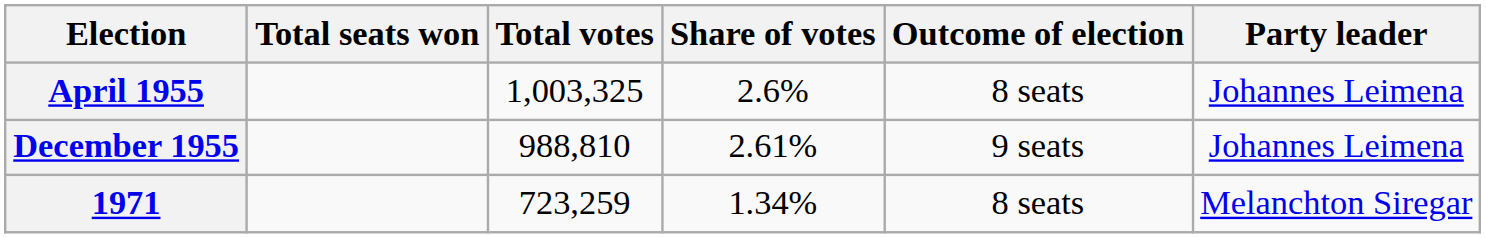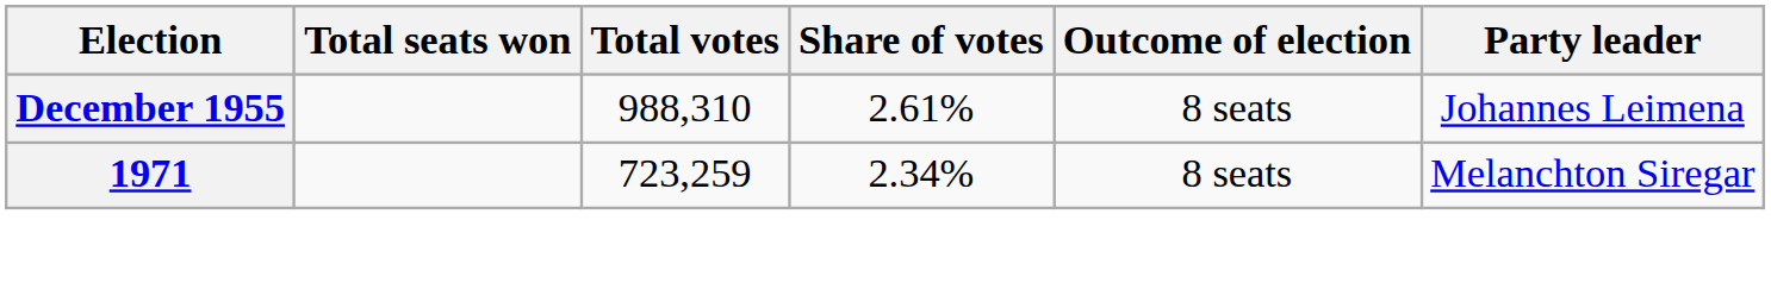 <table class="wikitable" style="text-align:center; font-size: 0.9em;">
 <tr>
 <th>Election</th>
 <th>Total seats won</th>
 <th>Total votes</th>
 <th>Share of votes</th>
 <th>Outcome of election</th>
 <th>Party leader</th>
 </tr>
 <tr>
-<th><a href='#'>April 1955</a></th>
-<td></td>
-<td>1,003,325</td>
-<td>2.6%</td>
-<td>8 seats</td>
-<td><a href='#'>Johannes Leimena</a></td>
-</tr>
-<tr>
 <th><a href='#'>December 1955</a></th>
 <td></td>
-<td>988,810</td>
+<td>988,310</td>
 <td>2.61%</td>
-<td>9 seats</td>
+<td>8 seats</td>
 <td><a href='#'>Johannes Leimena</a></td>
 </tr>
 <tr>
 <th><a href='#'>1971</a></th>
 <td></td>
 <td>723,259</td>
-<td>1.34%</td>
+<td>2.34%</td>
 <td>8 seats</td>
 <td><a href='#'>Melanchton Siregar</a></td>
 </tr>
 </table>
